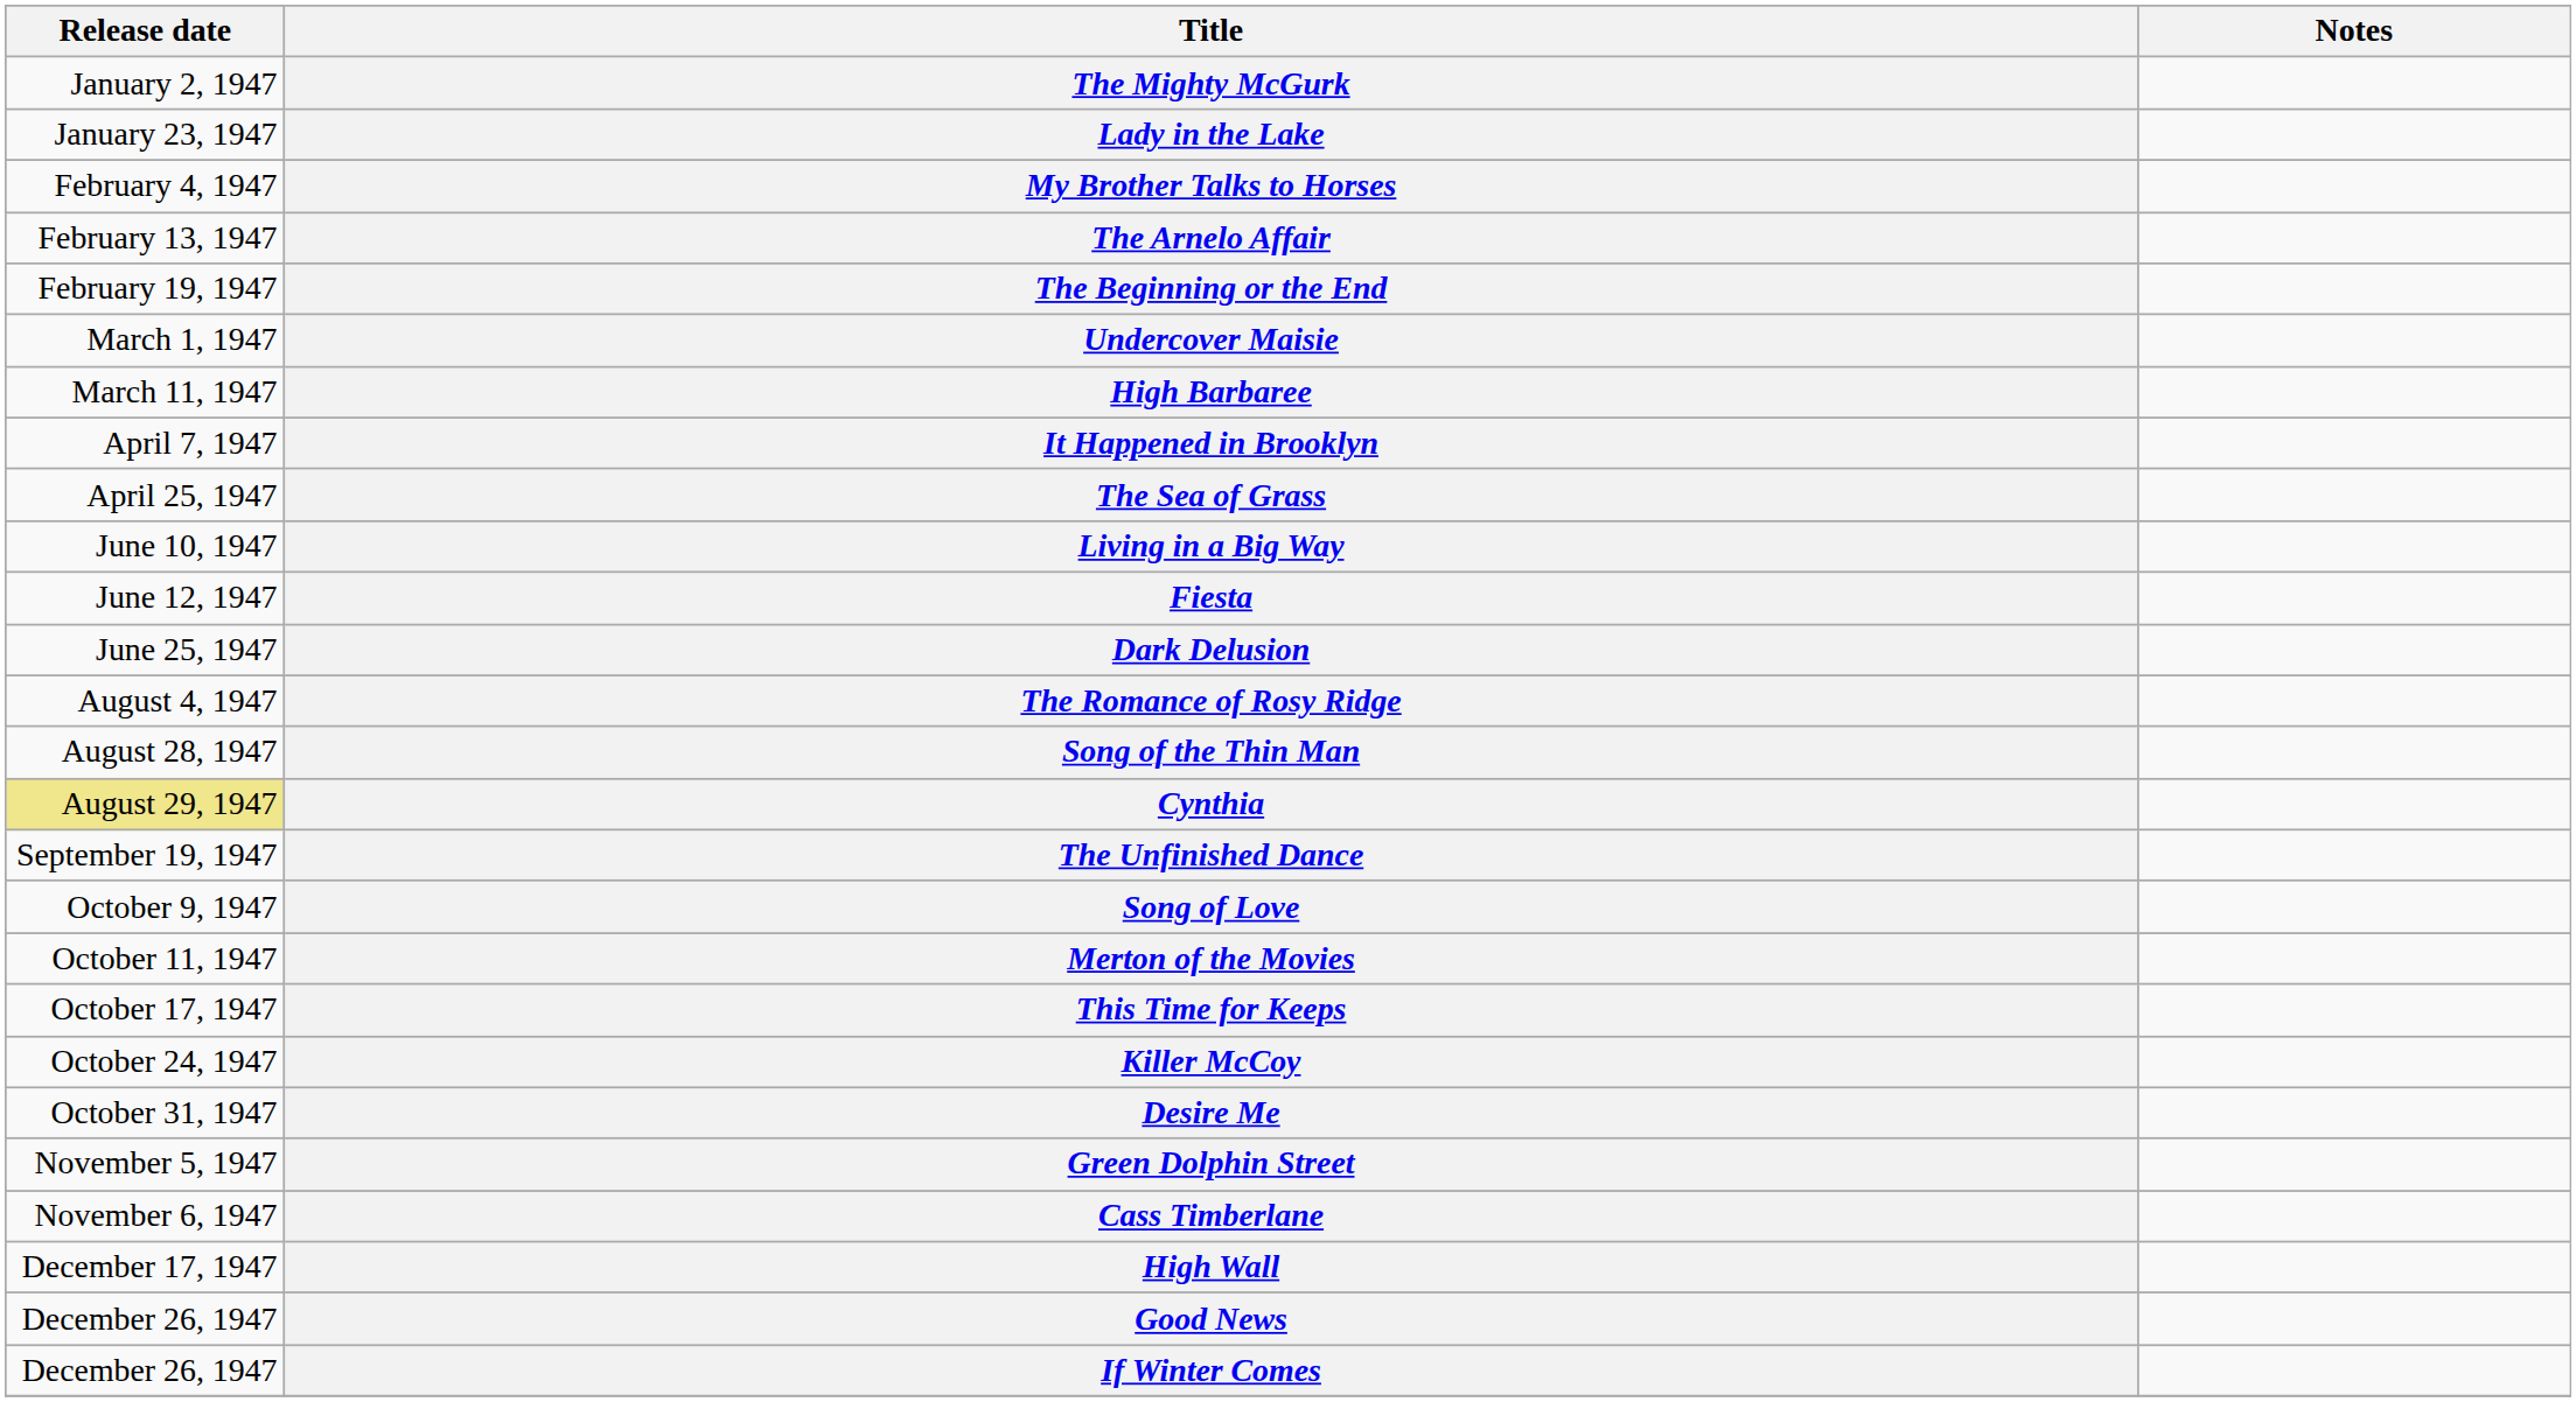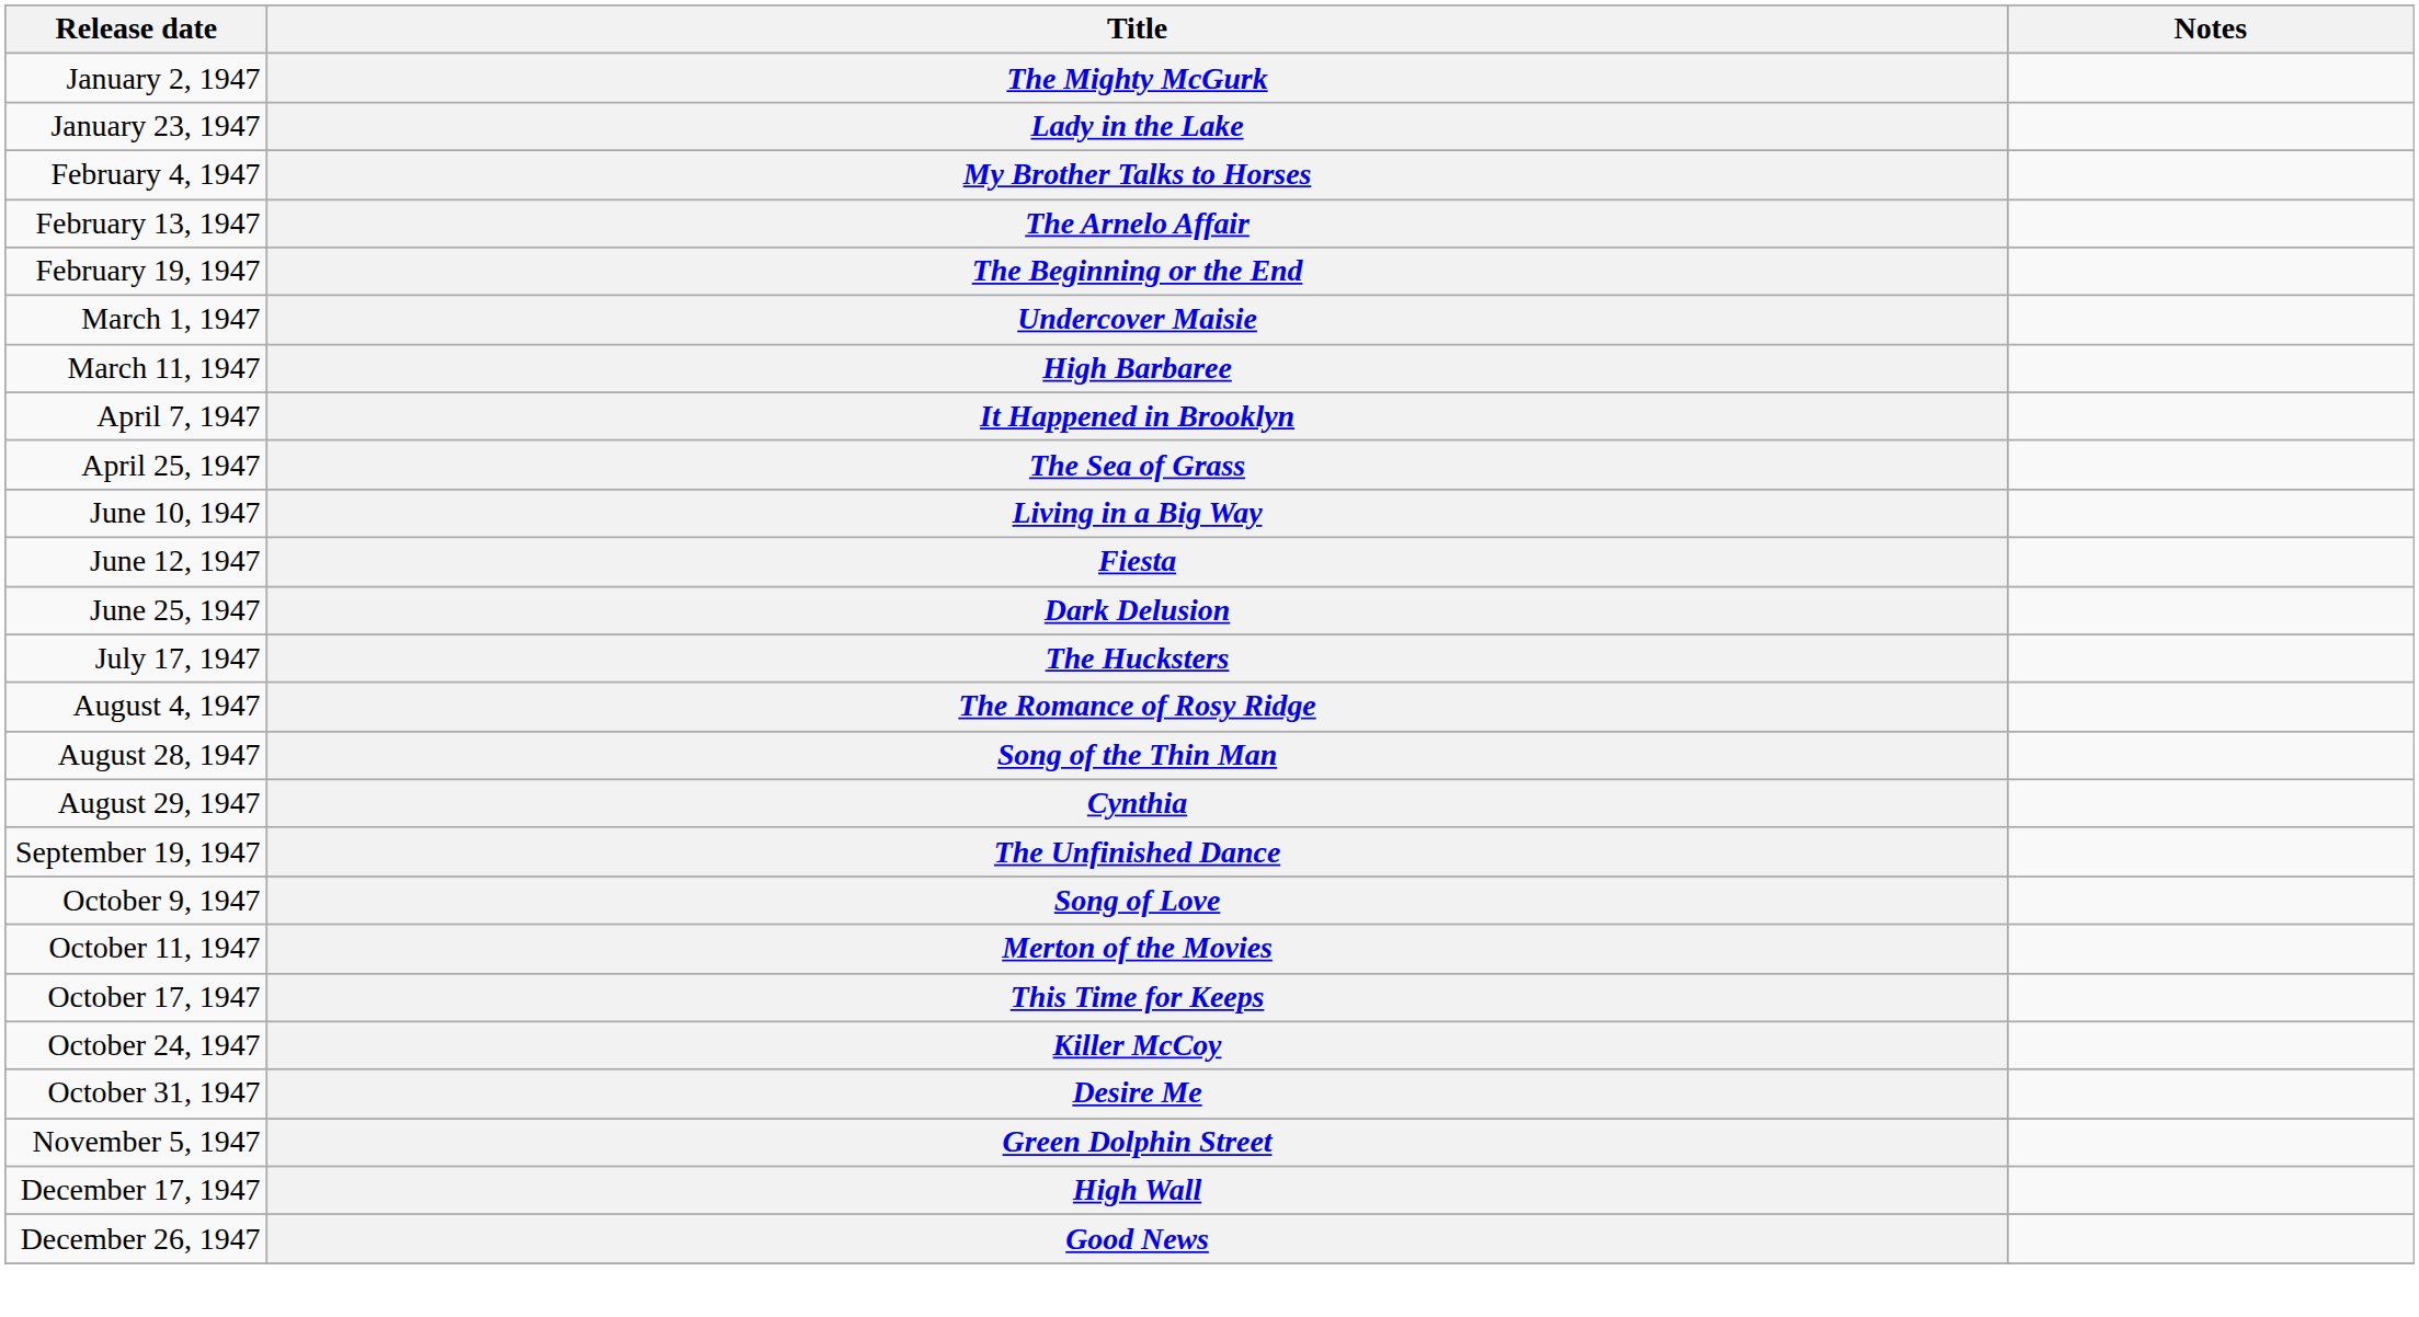 <table class="wikitable sortable" style="width:100%;">
 <tr>
 <th scope="col" style="width:130px;">Release date</th>
 <th>Title</th>
 <th>Notes</th>
 </tr>
 <tr>
 <td style="text-align:right;">January 2, 1947</td>
 <th scope="row"><em><a href='#'>The Mighty McGurk</a></em></th>
 <td></td>
 </tr>
 <tr>
 <td style="text-align:right;">January 23, 1947</td>
 <th scope="row"><em><a href='#'>Lady in the Lake</a></em></th>
 <td></td>
 </tr>
 <tr>
 <td style="text-align:right;">February 4, 1947</td>
 <th scope="row"><em><a href='#'>My Brother Talks to Horses</a></em></th>
 <td></td>
 </tr>
 <tr>
 <td style="text-align:right;">February 13, 1947</td>
 <th scope="row"><em><a href='#'>The Arnelo Affair</a></em></th>
 <td></td>
 </tr>
 <tr>
 <td style="text-align:right;">February 19, 1947</td>
 <th scope="row"><em><a href='#'>The Beginning or the End</a></em></th>
 <td></td>
 </tr>
 <tr>
 <td style="text-align:right;">March 1, 1947</td>
 <th scope="row"><em><a href='#'>Undercover Maisie</a></em></th>
 <td></td>
 </tr>
 <tr>
 <td style="text-align:right;">March 11, 1947</td>
 <th scope="row"><em><a href='#'>High Barbaree</a></em></th>
 <td></td>
 </tr>
 <tr>
 <td style="text-align:right;">April 7, 1947</td>
 <th scope="row"><em><a href='#'>It Happened in Brooklyn</a></em></th>
 <td></td>
 </tr>
 <tr>
 <td style="text-align:right;">April 25, 1947</td>
 <th scope="row"><em><a href='#'>The Sea of Grass</a></em></th>
 <td></td>
 </tr>
 <tr>
 <td style="text-align:right;">June 10, 1947</td>
 <th scope="row"><em><a href='#'>Living in a Big Way</a></em></th>
 <td></td>
 </tr>
 <tr>
 <td style="text-align:right;">June 12, 1947</td>
 <th scope="row"><em><a href='#'>Fiesta</a></em></th>
 <td></td>
 </tr>
 <tr>
 <td style="text-align:right;">June 25, 1947</td>
 <th scope="row"><em><a href='#'>Dark Delusion</a></em></th>
 <td></td>
 </tr>
 <tr>
+<td style="text-align:right;">July 17, 1947</td>
+<th scope="row"><em><a href='#'>The Hucksters</a></em></th>
+<td></td>
+</tr>
+<tr>
 <td style="text-align:right;">August 4, 1947</td>
 <th scope="row"><em><a href='#'>The Romance of Rosy Ridge</a></em></th>
 <td></td>
 </tr>
 <tr>
 <td style="text-align:right;">August 28, 1947</td>
 <th scope="row"><em><a href='#'>Song of the Thin Man</a></em></th>
 <td></td>
 </tr>
 <tr>
-<td style="background: khaki; text-align:right;">August 29, 1947</td>
+<td style="text-align:right;">August 29, 1947</td>
 <th scope="row"><em><a href='#'>Cynthia</a></em></th>
 <td></td>
 </tr>
 <tr>
 <td style="text-align:right;">September 19, 1947</td>
 <th scope="row"><em><a href='#'>The Unfinished Dance</a></em></th>
 <td></td>
 </tr>
 <tr>
 <td style="text-align:right;">October 9, 1947</td>
 <th scope="row"><em><a href='#'>Song of Love</a></em></th>
 <td></td>
 </tr>
 <tr>
 <td style="text-align:right;">October 11, 1947</td>
 <th scope="row"><em><a href='#'>Merton of the Movies</a></em></th>
 <td></td>
 </tr>
 <tr>
 <td style="text-align:right;">October 17, 1947</td>
 <th scope="row"><em><a href='#'>This Time for Keeps</a></em></th>
 <td></td>
 </tr>
 <tr>
 <td style="text-align:right;">October 24, 1947</td>
 <th scope="row"><em><a href='#'>Killer McCoy</a></em></th>
 <td></td>
 </tr>
 <tr>
 <td style="text-align:right;">October 31, 1947</td>
 <th scope="row"><em><a href='#'>Desire Me</a></em></th>
 <td></td>
 </tr>
 <tr>
 <td style="text-align:right;">November 5, 1947</td>
 <th scope="row"><em><a href='#'>Green Dolphin Street</a></em></th>
 <td></td>
 </tr>
 <tr>
-<td style="text-align:right;">November 6, 1947</td>
-<th scope="row"><em><a href='#'>Cass Timberlane</a></em></th>
-<td></td>
-</tr>
-<tr>
 <td style="text-align:right;">December 17, 1947</td>
 <th scope="row"><em><a href='#'>High Wall</a></em></th>
 <td></td>
 </tr>
 <tr>
 <td style="text-align:right;">December 26, 1947</td>
 <th scope="row"><em><a href='#'>Good News</a></em></th>
 <td></td>
 </tr>
 <tr>
-<td style="text-align:right;">December 26, 1947</td>
-<th scope="row"><em><a href='#'>If Winter Comes</a></em></th>
-<td></td>
-</tr>
-<tr>
 </tr>
 </table>
